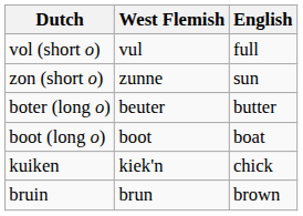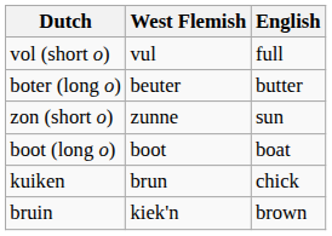 <table class="wikitable">
 <tr>
 <th>Dutch</th>
 <th>West Flemish</th>
 <th>English</th>
 </tr>
 <tr>
 <td>vol (short <em>o</em>)</td>
 <td>vul </td>
 <td>full</td>
 </tr>
 <tr>
+<td>boter (long <em>o</em>)</td>
+<td>beuter </td>
+<td>butter</td>
+</tr>
+<tr>
 <td>zon (short <em>o</em>)</td>
 <td>zunne </td>
 <td>sun</td>
-</tr>
-<tr>
-<td>boter (long <em>o</em>)</td>
-<td>beuter </td>
-<td>butter</td>
 </tr>
 <tr>
 <td>boot (long <em>o</em>)</td>
 <td>boot </td>
 <td>boat</td>
 </tr>
 <tr>
 <td>kuiken</td>
-<td>kiek'n </td>
+<td>brun </td>
 <td>chick</td>
 </tr>
 <tr>
 <td>bruin</td>
-<td>brun </td>
+<td>kiek'n </td>
 <td>brown</td>
 </tr>
 </table>
